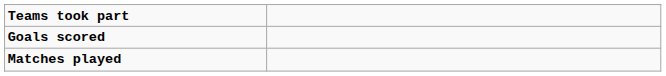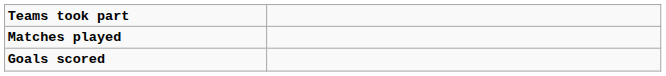 <table class="wikitable" style="width:50%">
 <tr>
 <td style="width:40%"><strong>Teams took part</strong></td>
 <td></td>
 </tr>
 <tr>
+<td><strong>Matches played</strong></td>
+<td></td>
+</tr>
+<tr>
 <td><strong>Goals scored</strong></td>
 <td></td>
 </tr>
-<tr>
-<td><strong>Matches played</strong></td>
-<td></td>
-</tr>
 </table>
